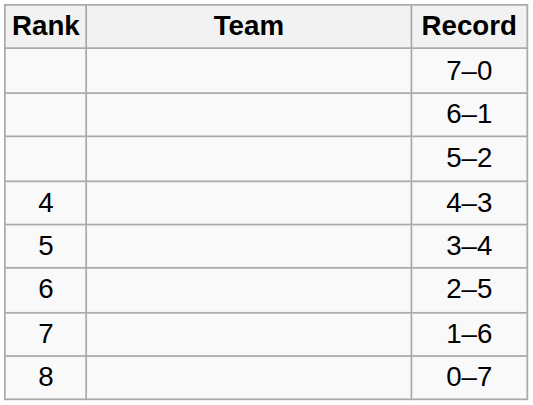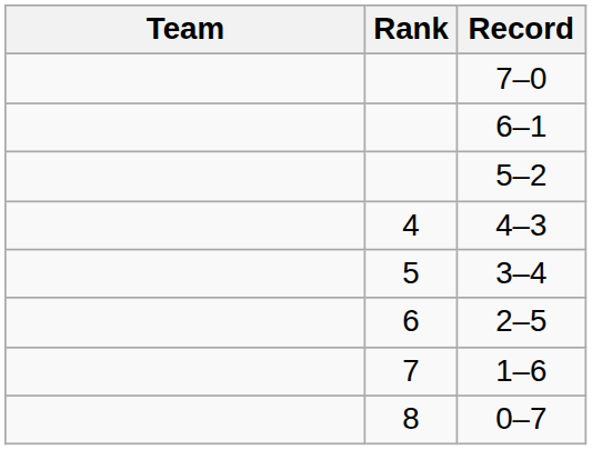 <table class="wikitable" style="text-align: center;">
 <tr>
+<th width=180>Team</th>
 <th width=40>Rank</th>
-<th width=180>Team</th>
 <th width=60>Record</th>
 </tr>
 <tr>
+<td align=left></td>
 <td></td>
-<td align=left></td>
 <td>7–0</td>
 </tr>
 <tr>
+<td align=left></td>
 <td></td>
-<td align=left></td>
 <td>6–1</td>
 </tr>
 <tr>
+<td align=left></td>
 <td></td>
-<td align=left></td>
 <td>5–2</td>
 </tr>
 <tr>
+<td align=left></td>
 <td>4</td>
-<td align=left></td>
 <td>4–3</td>
 </tr>
 <tr>
+<td align=left></td>
 <td>5</td>
-<td align=left></td>
 <td>3–4</td>
 </tr>
 <tr>
+<td align=left></td>
 <td>6</td>
-<td align=left></td>
 <td>2–5</td>
 </tr>
 <tr>
+<td align=left></td>
 <td>7</td>
-<td align=left></td>
 <td>1–6</td>
 </tr>
 <tr>
+<td align=left></td>
 <td>8</td>
-<td align=left></td>
 <td>0–7</td>
 </tr>
 </table>
